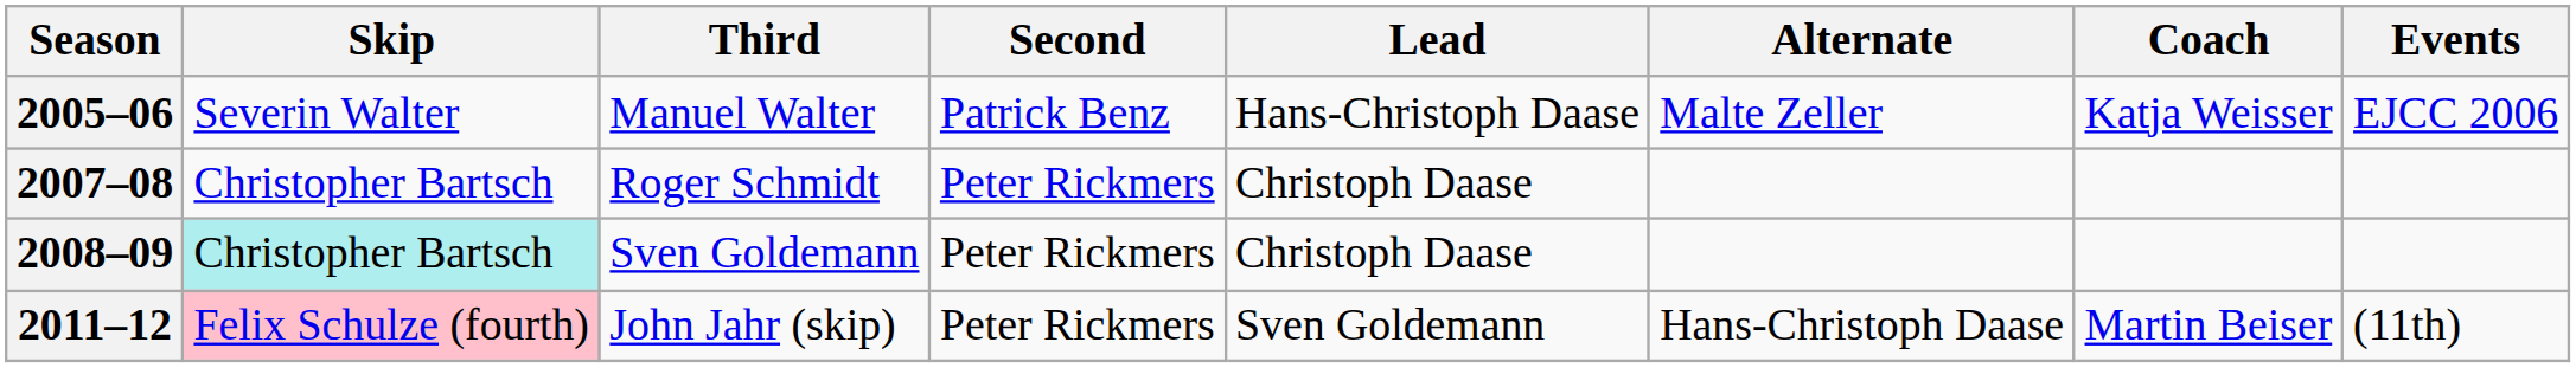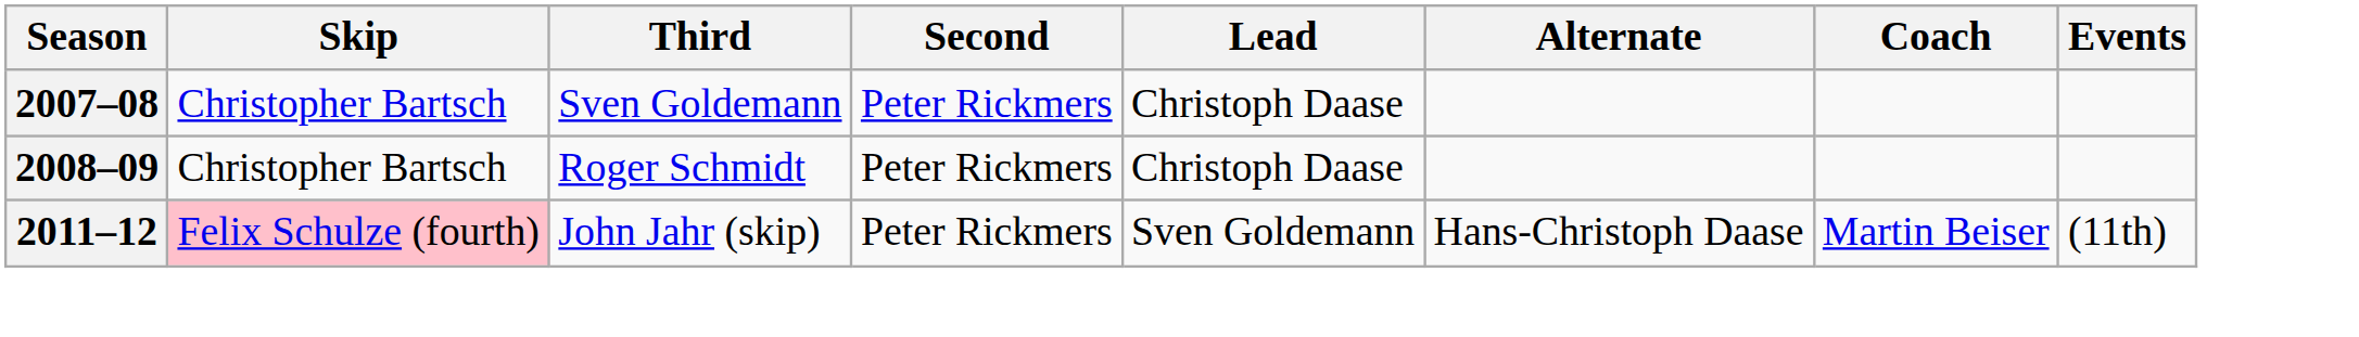 <table class="wikitable">
 <tr>
 <th scope="col">Season</th>
 <th scope="col">Skip</th>
 <th scope="col">Third</th>
 <th scope="col">Second</th>
 <th scope="col">Lead</th>
 <th scope="col">Alternate</th>
 <th scope="col">Coach</th>
 <th scope="col">Events</th>
 </tr>
 <tr>
-<th scope="row">2005–06</th>
-<td><a href='#'>Severin Walter</a></td>
-<td><a href='#'>Manuel Walter</a></td>
-<td><a href='#'>Patrick Benz</a></td>
-<td>Hans-Christoph Daase</td>
-<td><a href='#'>Malte Zeller</a></td>
-<td><a href='#'>Katja Weisser</a></td>
-<td><a href='#'>EJCC 2006</a> </td>
-</tr>
-<tr>
 <th scope="row">2007–08</th>
 <td><a href='#'>Christopher Bartsch</a></td>
-<td><a href='#'>Roger Schmidt</a></td>
+<td><a href='#'>Sven Goldemann</a></td>
 <td><a href='#'>Peter Rickmers</a></td>
 <td>Christoph Daase</td>
 <td></td>
 <td></td>
 <td></td>
 </tr>
 <tr>
 <th scope="row">2008–09</th>
-<td style="background: paleturquoise;">Christopher Bartsch</td>
-<td><a href='#'>Sven Goldemann</a></td>
+<td>Christopher Bartsch</td>
+<td><a href='#'>Roger Schmidt</a></td>
 <td>Peter Rickmers</td>
 <td>Christoph Daase</td>
 <td></td>
 <td></td>
 <td></td>
 </tr>
 <tr>
 <th scope="row">2011–12</th>
 <td style="background: pink;"><a href='#'>Felix Schulze</a> (fourth)</td>
 <td><a href='#'>John Jahr</a> (skip)</td>
 <td>Peter Rickmers</td>
 <td>Sven Goldemann</td>
 <td>Hans-Christoph Daase</td>
 <td><a href='#'>Martin Beiser</a></td>
 <td> (11th)</td>
 </tr>
 </table>
